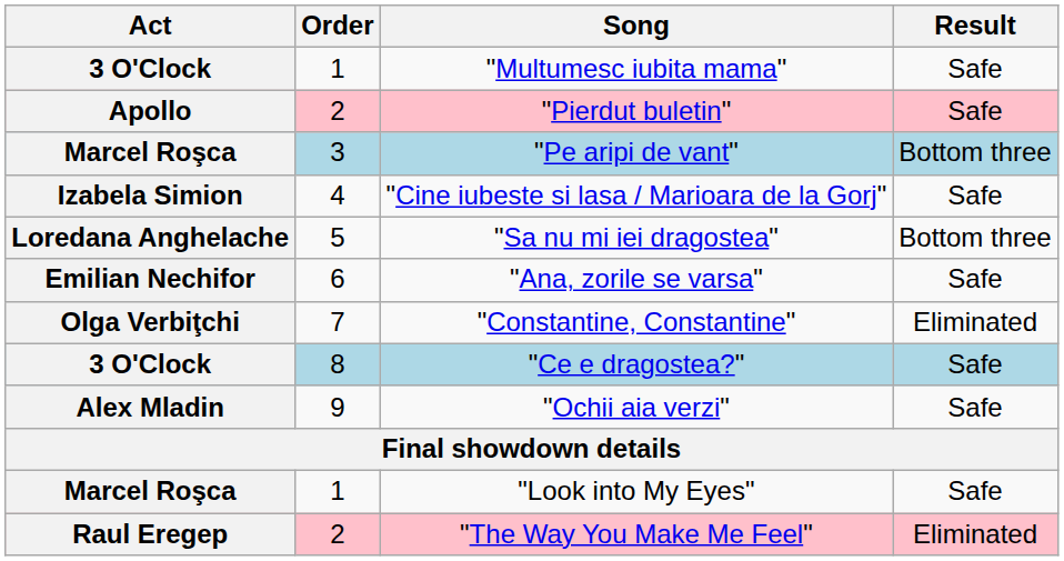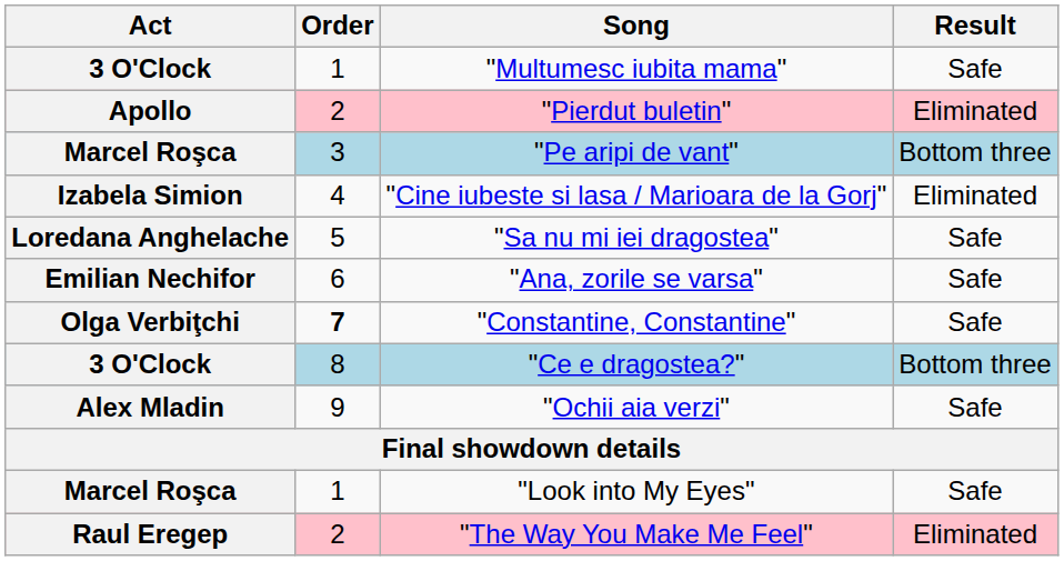 <table class="wikitable plainrowheaders" style="text-align:center;">
 <tr>
 <th scope="col">Act</th>
 <th scope="col">Order</th>
 <th scope="col">Song</th>
 <th scope="col">Result</th>
 </tr>
 <tr>
 <th scope="row">3 O'Clock</th>
 <td>1</td>
 <td>"<a href='#'>Multumesc iubita mama</a>"</td>
 <td>Safe</td>
 </tr>
 <tr bgcolor=pink>
 <th scope="row">Apollo</th>
 <td>2</td>
 <td>"<a href='#'>Pierdut buletin</a>"</td>
-<td>Safe</td>
+<td>Eliminated</td>
 </tr>
 <tr bgcolor=lightblue>
 <th scope="row">Marcel Roşca</th>
 <td>3</td>
 <td>"<a href='#'>Pe aripi de vant</a>"</td>
 <td>Bottom three</td>
 </tr>
 <tr>
 <th scope="row">Izabela Simion</th>
 <td>4</td>
 <td>"<a href='#'>Cine iubeste si lasa / Marioara de la Gorj</a>"</td>
-<td>Safe</td>
+<td>Eliminated</td>
 </tr>
 <tr>
 <th scope="row">Loredana Anghelache</th>
 <td>5</td>
 <td>"<a href='#'>Sa nu mi iei dragostea</a>"</td>
-<td>Bottom three</td>
+<td>Safe</td>
 </tr>
 <tr>
 <th scope="row">Emilian Nechifor</th>
 <td>6</td>
 <td>"<a href='#'>Ana, zorile se varsa</a>"</td>
 <td>Safe</td>
 </tr>
 <tr>
 <th scope="row">Olga Verbiţchi</th>
-<td>7</td>
+<td><strong>7</strong></td>
 <td>"<a href='#'>Constantine, Constantine</a>"</td>
-<td>Eliminated</td>
+<td>Safe</td>
 </tr>
 <tr bgcolor=lightblue>
 <th scope="row">3 O'Clock</th>
 <td>8</td>
 <td>"<a href='#'>Ce e dragostea?</a>"</td>
-<td>Safe</td>
+<td>Bottom three</td>
 </tr>
 <tr>
 <th scope="row">Alex Mladin</th>
 <td>9</td>
 <td>"<a href='#'>Ochii aia verzi</a>"</td>
 <td>Safe</td>
 </tr>
 <tr>
 <th colspan="4">Final showdown details</th>
 </tr>
 <tr>
 <th scope="row">Marcel Roşca</th>
 <td>1</td>
 <td>"Look into My Eyes"</td>
 <td>Safe</td>
 </tr>
 <tr bgcolor=pink>
 <th scope="row">Raul Eregep</th>
 <td>2</td>
 <td>"<a href='#'>The Way You Make Me Feel</a>"</td>
 <td>Eliminated</td>
 </tr>
 </table>
